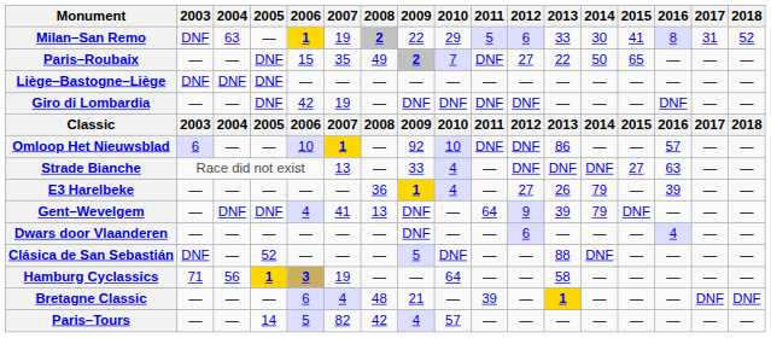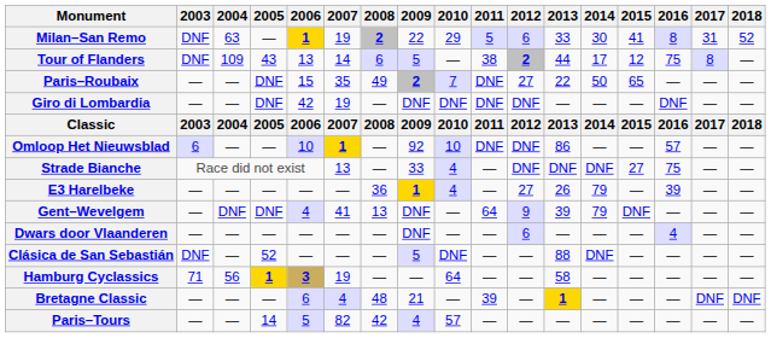 <table class="wikitable plainrowheaders">
 <tr>
 <th>Monument</th>
 <th scope="col">2003</th>
 <th scope="col">2004</th>
 <th scope="col">2005</th>
 <th scope="col">2006</th>
 <th scope="col">2007</th>
 <th scope="col">2008</th>
 <th scope="col">2009</th>
 <th scope="col">2010</th>
 <th scope="col">2011</th>
 <th scope="col">2012</th>
 <th scope="col">2013</th>
 <th scope="col">2014</th>
 <th scope="col">2015</th>
 <th scope="col">2016</th>
 <th scope="col">2017</th>
 <th scope="col">2018</th>
 </tr>
 <tr style="text-align:center;">
 <th scope="row"><a href='#'>Milan–San Remo</a></th>
 <td><a href='#'>DNF</a></td>
 <td><a href='#'>63</a></td>
 <td>—</td>
 <td style="background:gold;"><a href='#'><strong>1</strong></a></td>
 <td><a href='#'>19</a></td>
 <td style="background:silver;"><a href='#'><strong>2</strong></a></td>
 <td><a href='#'>22</a></td>
 <td><a href='#'>29</a></td>
 <td style="background:#ddf;"><a href='#'>5</a></td>
 <td style="background:#ddf;"><a href='#'>6</a></td>
 <td><a href='#'>33</a></td>
 <td><a href='#'>30</a></td>
 <td><a href='#'>41</a></td>
 <td style="background:#ddf;"><a href='#'>8</a></td>
 <td><a href='#'>31</a></td>
 <td><a href='#'>52</a></td>
 </tr>
 <tr style="text-align:center;">
+<th scope="row"><a href='#'>Tour of Flanders</a></th>
+<td><a href='#'>DNF</a></td>
+<td><a href='#'>109</a></td>
+<td><a href='#'>43</a></td>
+<td><a href='#'>13</a></td>
+<td><a href='#'>14</a></td>
+<td style="background:#ddf;"><a href='#'>6</a></td>
+<td style="background:#ddf;"><a href='#'>5</a></td>
+<td>—</td>
+<td><a href='#'>38</a></td>
+<td style="background:silver;"><a href='#'><strong>2</strong></a></td>
+<td><a href='#'>44</a></td>
+<td><a href='#'>17</a></td>
+<td><a href='#'>12</a></td>
+<td><a href='#'>75</a></td>
+<td style="background:#ddf;"><a href='#'>8</a></td>
+<td>—</td>
+</tr>
+<tr style="text-align:center;">
 <th scope="row"><a href='#'>Paris–Roubaix</a></th>
 <td>—</td>
 <td>—</td>
 <td><a href='#'>DNF</a></td>
 <td><a href='#'>15</a></td>
 <td><a href='#'>35</a></td>
 <td><a href='#'>49</a></td>
 <td style="background:silver;"><a href='#'><strong>2</strong></a></td>
 <td style="background:#ddf;"><a href='#'>7</a></td>
 <td><a href='#'>DNF</a></td>
 <td><a href='#'>27</a></td>
 <td><a href='#'>22</a></td>
 <td><a href='#'>50</a></td>
 <td><a href='#'>65</a></td>
-<td>—</td>
-<td>—</td>
-<td>—</td>
-</tr>
-<tr style="text-align:center;">
-<th scope="row"><a href='#'>Liège–Bastogne–Liège</a></th>
-<td><a href='#'>DNF</a></td>
-<td><a href='#'>DNF</a></td>
-<td><a href='#'>DNF</a></td>
-<td>—</td>
-<td>—</td>
-<td>—</td>
-<td>—</td>
-<td>—</td>
-<td>—</td>
-<td>—</td>
-<td>—</td>
-<td>—</td>
-<td>—</td>
 <td>—</td>
 <td>—</td>
 <td>—</td>
 </tr>
 <tr style="text-align:center;">
 <th scope="row"><a href='#'>Giro di Lombardia</a></th>
 <td>—</td>
 <td>—</td>
 <td><a href='#'>DNF</a></td>
 <td><a href='#'>42</a></td>
 <td><a href='#'>19</a></td>
 <td>—</td>
 <td><a href='#'>DNF</a></td>
 <td><a href='#'>DNF</a></td>
 <td><a href='#'>DNF</a></td>
 <td><a href='#'>DNF</a></td>
 <td>—</td>
 <td>—</td>
 <td>—</td>
 <td><a href='#'>DNF</a></td>
 <td>—</td>
 <td>—</td>
 </tr>
 <tr>
 <th>Classic</th>
 <th scope="col">2003</th>
 <th scope="col">2004</th>
 <th scope="col">2005</th>
 <th scope="col">2006</th>
 <th scope="col">2007</th>
 <th scope="col">2008</th>
 <th scope="col">2009</th>
 <th scope="col">2010</th>
 <th scope="col">2011</th>
 <th scope="col">2012</th>
 <th scope="col">2013</th>
 <th scope="col">2014</th>
 <th scope="col">2015</th>
 <th scope="col">2016</th>
 <th scope="col">2017</th>
 <th scope="col">2018</th>
 </tr>
 <tr style="text-align:center;">
 <th scope="row"><a href='#'>Omloop Het Nieuwsblad</a></th>
 <td style="background:#ddf;"><a href='#'>6</a></td>
 <td>—</td>
 <td>—</td>
 <td style="background:#ddf;"><a href='#'>10</a></td>
 <td style="background:gold;"><a href='#'><strong>1</strong></a></td>
 <td>—</td>
 <td><a href='#'>92</a></td>
 <td style="background:#ddf;"><a href='#'>10</a></td>
 <td><a href='#'>DNF</a></td>
 <td><a href='#'>DNF</a></td>
 <td><a href='#'>86</a></td>
 <td>—</td>
 <td>—</td>
 <td><a href='#'>57</a></td>
 <td>—</td>
 <td>—</td>
 </tr>
 <tr style="text-align:center;">
 <th scope="row"><a href='#'>Strade Bianche</a></th>
 <td style="color:#4d4d4d;" colspan=4>Race did not exist</td>
 <td><a href='#'>13</a></td>
 <td>—</td>
 <td><a href='#'>33</a></td>
 <td style="background:#ddf;"><a href='#'>4</a></td>
 <td>—</td>
 <td><a href='#'>DNF</a></td>
 <td><a href='#'>DNF</a></td>
 <td><a href='#'>DNF</a></td>
 <td><a href='#'>27</a></td>
-<td><a href='#'>63</a></td>
+<td><a href='#'>75</a></td>
 <td>—</td>
 <td>—</td>
 </tr>
 <tr style="text-align:center;">
 <th scope="row"><a href='#'>E3 Harelbeke</a></th>
 <td>—</td>
 <td>—</td>
 <td>—</td>
 <td>—</td>
 <td>—</td>
 <td><a href='#'>36</a></td>
 <td style="background:gold;"><a href='#'><strong>1</strong></a></td>
 <td style="background:#ddf;"><a href='#'>4</a></td>
 <td>—</td>
 <td><a href='#'>27</a></td>
 <td><a href='#'>26</a></td>
 <td><a href='#'>79</a></td>
 <td>—</td>
 <td><a href='#'>39</a></td>
 <td>—</td>
 <td>—</td>
 </tr>
 <tr style="text-align:center;">
 <th scope="row"><a href='#'>Gent–Wevelgem</a></th>
 <td>—</td>
 <td><a href='#'>DNF</a></td>
 <td><a href='#'>DNF</a></td>
 <td style="background:#ddf;"><a href='#'>4</a></td>
 <td><a href='#'>41</a></td>
 <td><a href='#'>13</a></td>
 <td><a href='#'>DNF</a></td>
 <td>—</td>
 <td><a href='#'>64</a></td>
 <td style="background:#ddf;"><a href='#'>9</a></td>
 <td><a href='#'>39</a></td>
 <td><a href='#'>79</a></td>
 <td><a href='#'>DNF</a></td>
 <td>—</td>
 <td>—</td>
 <td>—</td>
 </tr>
 <tr style="text-align:center;">
 <th scope="row"><a href='#'>Dwars door Vlaanderen</a></th>
 <td>—</td>
 <td>—</td>
 <td>—</td>
 <td>—</td>
 <td>—</td>
 <td>—</td>
 <td><a href='#'>DNF</a></td>
 <td>—</td>
 <td>—</td>
 <td style="background:#ddf;"><a href='#'>6</a></td>
 <td>—</td>
 <td>—</td>
 <td>—</td>
 <td style="background:#ddf;"><a href='#'>4</a></td>
 <td>—</td>
 <td>—</td>
 </tr>
 <tr style="text-align:center;">
 <th scope="row"><a href='#'>Clásica de San Sebastián</a></th>
 <td><a href='#'>DNF</a></td>
 <td>—</td>
 <td><a href='#'>52</a></td>
 <td>—</td>
 <td>—</td>
 <td>—</td>
 <td style="background:#ddf;"><a href='#'>5</a></td>
 <td><a href='#'>DNF</a></td>
 <td>—</td>
 <td>—</td>
 <td><a href='#'>88</a></td>
 <td><a href='#'>DNF</a></td>
 <td>—</td>
 <td>—</td>
 <td>—</td>
 <td>—</td>
 </tr>
 <tr style="text-align:center;">
 <th scope="row"><a href='#'>Hamburg Cyclassics</a></th>
 <td><a href='#'>71</a></td>
 <td><a href='#'>56</a></td>
 <td style="background:gold;"><a href='#'><strong>1</strong></a></td>
 <td style="background:#C9AE5D;"><a href='#'><strong>3</strong></a></td>
 <td><a href='#'>19</a></td>
 <td>—</td>
 <td>—</td>
 <td><a href='#'>64</a></td>
 <td>—</td>
 <td>—</td>
 <td><a href='#'>58</a></td>
 <td>—</td>
 <td>—</td>
 <td>—</td>
 <td>—</td>
 <td>—</td>
 </tr>
 <tr style="text-align:center;">
 <th scope="row"><a href='#'>Bretagne Classic</a></th>
 <td>—</td>
 <td>—</td>
 <td>—</td>
 <td style="background:#ddf;"><a href='#'>6</a></td>
 <td style="background:#ddf;"><a href='#'>4</a></td>
 <td><a href='#'>48</a></td>
 <td><a href='#'>21</a></td>
 <td>—</td>
 <td><a href='#'>39</a></td>
 <td>—</td>
 <td style="background:gold;"><a href='#'><strong>1</strong></a></td>
 <td>—</td>
 <td>—</td>
 <td>—</td>
 <td><a href='#'>DNF</a></td>
 <td><a href='#'>DNF</a></td>
 </tr>
 <tr style="text-align:center;">
 <th scope="row"><a href='#'>Paris–Tours</a></th>
 <td>—</td>
 <td>—</td>
 <td><a href='#'>14</a></td>
 <td style="background:#ddf;"><a href='#'>5</a></td>
 <td><a href='#'>82</a></td>
 <td><a href='#'>42</a></td>
 <td style="background:#ddf;"><a href='#'>4</a></td>
 <td><a href='#'>57</a></td>
 <td>—</td>
 <td>—</td>
 <td>—</td>
 <td>—</td>
 <td>—</td>
 <td>—</td>
 <td>—</td>
 <td>—</td>
 </tr>
 </table>
